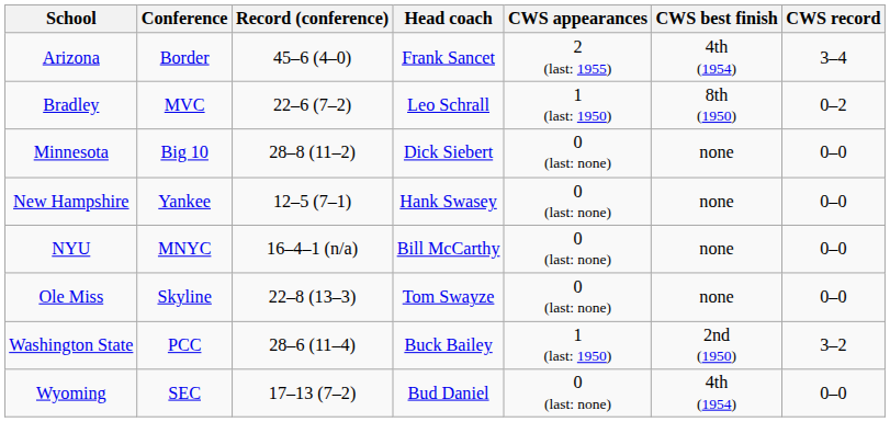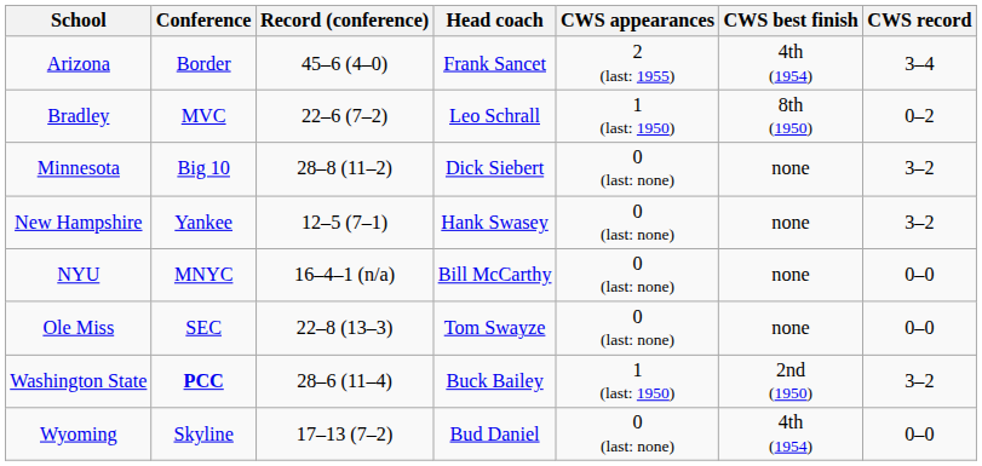 <table class="wikitable">
 <tr>
 <th>School</th>
 <th>Conference</th>
 <th>Record (conference)</th>
 <th>Head coach</th>
 <th>CWS appearances</th>
 <th>CWS best finish</th>
 <th>CWS record</th>
 </tr>
 <tr align=center>
 <td><a href='#'>Arizona</a></td>
 <td><a href='#'>Border</a></td>
 <td>45–6 (4–0)</td>
 <td><a href='#'>Frank Sancet</a></td>
 <td>2<br><small>(last: <a href='#'>1955</a>)</small></td>
 <td>4th<br><small>(<a href='#'>1954</a>)</small></td>
 <td>3–4</td>
 </tr>
 <tr align=center>
 <td><a href='#'>Bradley</a></td>
 <td><a href='#'>MVC</a></td>
 <td>22–6 (7–2)</td>
 <td><a href='#'>Leo Schrall</a></td>
 <td>1<br><small>(last: <a href='#'>1950</a>)</small></td>
 <td>8th<br><small>(<a href='#'>1950</a>)</small></td>
 <td>0–2</td>
 </tr>
 <tr align=center>
 <td><a href='#'>Minnesota</a></td>
 <td><a href='#'>Big 10</a></td>
 <td>28–8 (11–2)</td>
 <td><a href='#'>Dick Siebert</a></td>
 <td>0<br><small>(last: none)</small></td>
 <td>none</td>
-<td>0–0</td>
+<td>3–2</td>
 </tr>
 <tr align=center>
 <td><a href='#'>New Hampshire</a></td>
 <td><a href='#'>Yankee</a></td>
 <td>12–5 (7–1)</td>
 <td><a href='#'>Hank Swasey</a></td>
 <td>0<br><small>(last: none)</small></td>
 <td>none</td>
-<td>0–0</td>
+<td>3–2</td>
 </tr>
 <tr align=center>
 <td><a href='#'>NYU</a></td>
 <td><a href='#'>MNYC</a></td>
 <td>16–4–1 (n/a)</td>
 <td><a href='#'>Bill McCarthy</a></td>
 <td>0<br><small>(last: none)</small></td>
 <td>none</td>
 <td>0–0</td>
 </tr>
 <tr align=center>
 <td><a href='#'>Ole Miss</a></td>
-<td><a href='#'>Skyline</a></td>
+<td><a href='#'>SEC</a></td>
 <td>22–8 (13–3)</td>
 <td><a href='#'>Tom Swayze</a></td>
 <td>0<br><small>(last: none)</small></td>
 <td>none</td>
 <td>0–0</td>
 </tr>
 <tr align=center>
 <td><a href='#'>Washington State</a></td>
-<td><a href='#'>PCC</a></td>
+<td><strong><a href='#'>PCC</a></strong></td>
 <td>28–6 (11–4)</td>
 <td><a href='#'>Buck Bailey</a></td>
 <td>1<br><small>(last: <a href='#'>1950</a>)</small></td>
 <td>2nd<br><small>(<a href='#'>1950</a>)</small></td>
 <td>3–2</td>
 </tr>
 <tr align=center>
 <td><a href='#'>Wyoming</a></td>
-<td><a href='#'>SEC</a></td>
+<td><a href='#'>Skyline</a></td>
 <td>17–13 (7–2)</td>
 <td><a href='#'>Bud Daniel</a></td>
 <td>0<br><small>(last: none)</small></td>
 <td>4th<br><small>(<a href='#'>1954</a>)</small></td>
 <td>0–0</td>
 </tr>
 </table>
